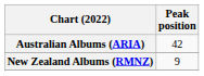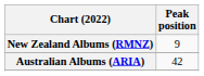 <table class="wikitable sortable plainrowheaders" style="text-align:center">
 <tr>
 <th scope="col">Chart (2022)</th>
 <th scope="col">Peak<br>position</th>
 </tr>
 <tr>
-<th scope="row">Australian Albums (<a href='#'>ARIA</a>)</th>
-<td>42</td>
+<th scope="row">New Zealand Albums (<a href='#'>RMNZ</a>)</th>
+<td>9</td>
 </tr>
 <tr>
 </tr>
 <tr>
 </tr>
 <tr>
 </tr>
 <tr>
 </tr>
 <tr>
 </tr>
 <tr>
 </tr>
 <tr>
-<th scope="row">New Zealand Albums (<a href='#'>RMNZ</a>)</th>
-<td>9</td>
+<th scope="row">Australian Albums (<a href='#'>ARIA</a>)</th>
+<td>42</td>
 </tr>
 <tr>
 </tr>
 <tr>
 </tr>
 <tr>
 </tr>
 </table>
